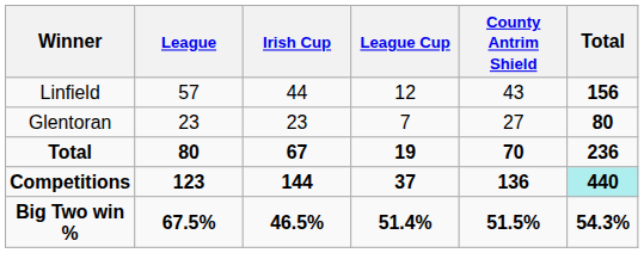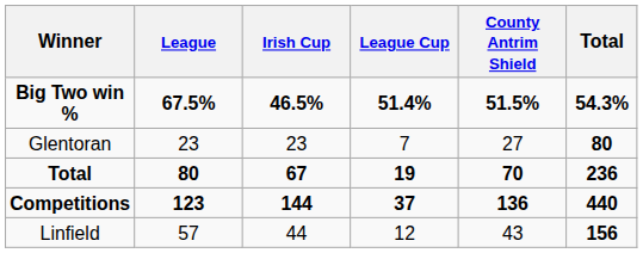 <table class="wikitable" style="font-size:95%; text-align: center;">
 <tr>
 <th width="60">Winner</th>
 <th width="80"><small><a href='#'>League</a></small></th>
 <th width="80"><small><a href='#'>Irish Cup</a></small></th>
 <th width="80"><small><a href='#'>League Cup</a></small></th>
 <th width="80"><small><a href='#'>County Antrim Shield</a></small></th>
 <th width="50">Total</th>
 </tr>
 <tr>
-<td>Linfield</td>
-<td>57</td>
-<td>44</td>
-<td>12</td>
-<td>43</td>
-<td><strong>156</strong></td>
+<td><strong>Big Two win %</strong></td>
+<td><strong>67.5%</strong></td>
+<td><strong>46.5%</strong></td>
+<td><strong>51.4%</strong></td>
+<td><strong>51.5%</strong></td>
+<td><strong>54.3%</strong></td>
 </tr>
 <tr>
 <td>Glentoran</td>
 <td>23</td>
 <td>23</td>
 <td>7</td>
 <td>27</td>
 <td><strong>80</strong></td>
 </tr>
 <tr>
 <td><strong>Total</strong></td>
 <td><strong>80</strong></td>
 <td><strong>67</strong></td>
 <td><strong>19</strong></td>
 <td><strong>70</strong></td>
 <td><strong>236</strong></td>
 </tr>
 <tr>
 <td><strong>Competitions</strong></td>
 <td><strong>123</strong></td>
 <td><strong>144</strong></td>
 <td><strong>37</strong></td>
 <td><strong>136</strong></td>
-<td style="background: paleturquoise;"><strong>440</strong></td>
+<td><strong>440</strong></td>
 </tr>
 <tr>
-<td><strong>Big Two win %</strong></td>
-<td><strong>67.5%</strong></td>
-<td><strong>46.5%</strong></td>
-<td><strong>51.4%</strong></td>
-<td><strong>51.5%</strong></td>
-<td><strong>54.3%</strong></td>
+<td>Linfield</td>
+<td>57</td>
+<td>44</td>
+<td>12</td>
+<td>43</td>
+<td><strong>156</strong></td>
 </tr>
 </table>
